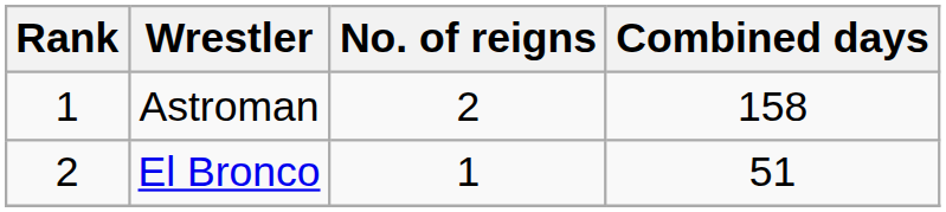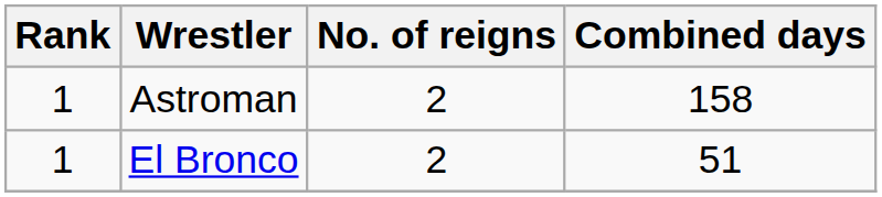 <table class="wikitable sortable" style="text-align:center;">
 <tr>
 <th scope="col">Rank</th>
 <th scope="col">Wrestler</th>
 <th scope="col">No. of reigns</th>
 <th scope="col">Combined days</th>
 </tr>
 <tr>
 <td>1</td>
 <td>Astroman</td>
 <td>2</td>
 <td>158</td>
 </tr>
 <tr>
+<td>1</td>
+<td><a href='#'>El Bronco</a></td>
 <td>2</td>
-<td><a href='#'>El Bronco</a></td>
-<td>1</td>
 <td>51</td>
 </tr>
 <tr>
 </tr>
 </table>
